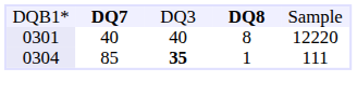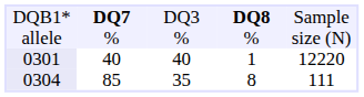 <table border="0" cellspacing="0" cellpadding="0" align="left" style="text-align:center; background:#ffffff; margin-right: 2em; border:2px #e0e0ff solid;">
 <tr style="background:#f0f0ff">
 <td style="width:60px">DQB1*</td>
 <td style="width:60px"><strong>DQ7</strong></td>
 <td style="width:60px">DQ3</td>
 <td style="width:60px"><strong>DQ8</strong></td>
 <td style="width:60px">Sample</td>
 </tr>
+<tr style="background:#f0f0ff">
+<td>allele</td>
+<td>%</td>
+<td>%</td>
+<td>%</td>
+<td>size (N)</td>
+</tr>
 <tr>
 <td style = "background:#e8e8f8">0301</td>
 <td>40</td>
 <td>40</td>
-<td>8</td>
+<td>1</td>
 <td>12220</td>
 </tr>
 <tr>
 <td style = "background:#e8e8f8">0304</td>
 <td>85</td>
-<td><strong>35</strong></td>
-<td>1</td>
+<td>35</td>
+<td>8</td>
 <td>111</td>
 </tr>
 <tr>
 </tr>
 </table>
